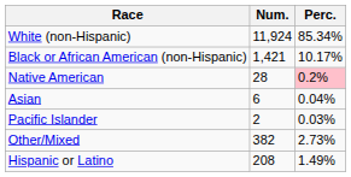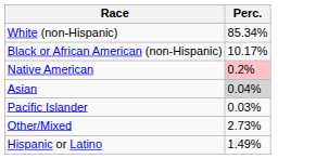 <table class="wikitable">
 <tr>
 <th>Race</th>
-<th>Num.</th>
 <th>Perc.</th>
 </tr>
 <tr>
 <td><a href='#'>White</a> (non-Hispanic)</td>
-<td>11,924</td>
 <td>85.34%</td>
 </tr>
 <tr>
 <td><a href='#'>Black or African American</a> (non-Hispanic)</td>
-<td>1,421</td>
 <td>10.17%</td>
 </tr>
 <tr>
 <td><a href='#'>Native American</a></td>
-<td>28</td>
 <td style="background: pink;">0.2%</td>
 </tr>
 <tr>
 <td><a href='#'>Asian</a></td>
-<td>6</td>
-<td>0.04%</td>
+<td style="background: lightgrey;">0.04%</td>
 </tr>
 <tr>
 <td><a href='#'>Pacific Islander</a></td>
-<td>2</td>
 <td>0.03%</td>
 </tr>
 <tr>
 <td><a href='#'>Other/Mixed</a></td>
-<td>382</td>
 <td>2.73%</td>
 </tr>
 <tr>
 <td><a href='#'>Hispanic</a> or <a href='#'>Latino</a></td>
-<td>208</td>
 <td>1.49%</td>
 </tr>
 </table>
